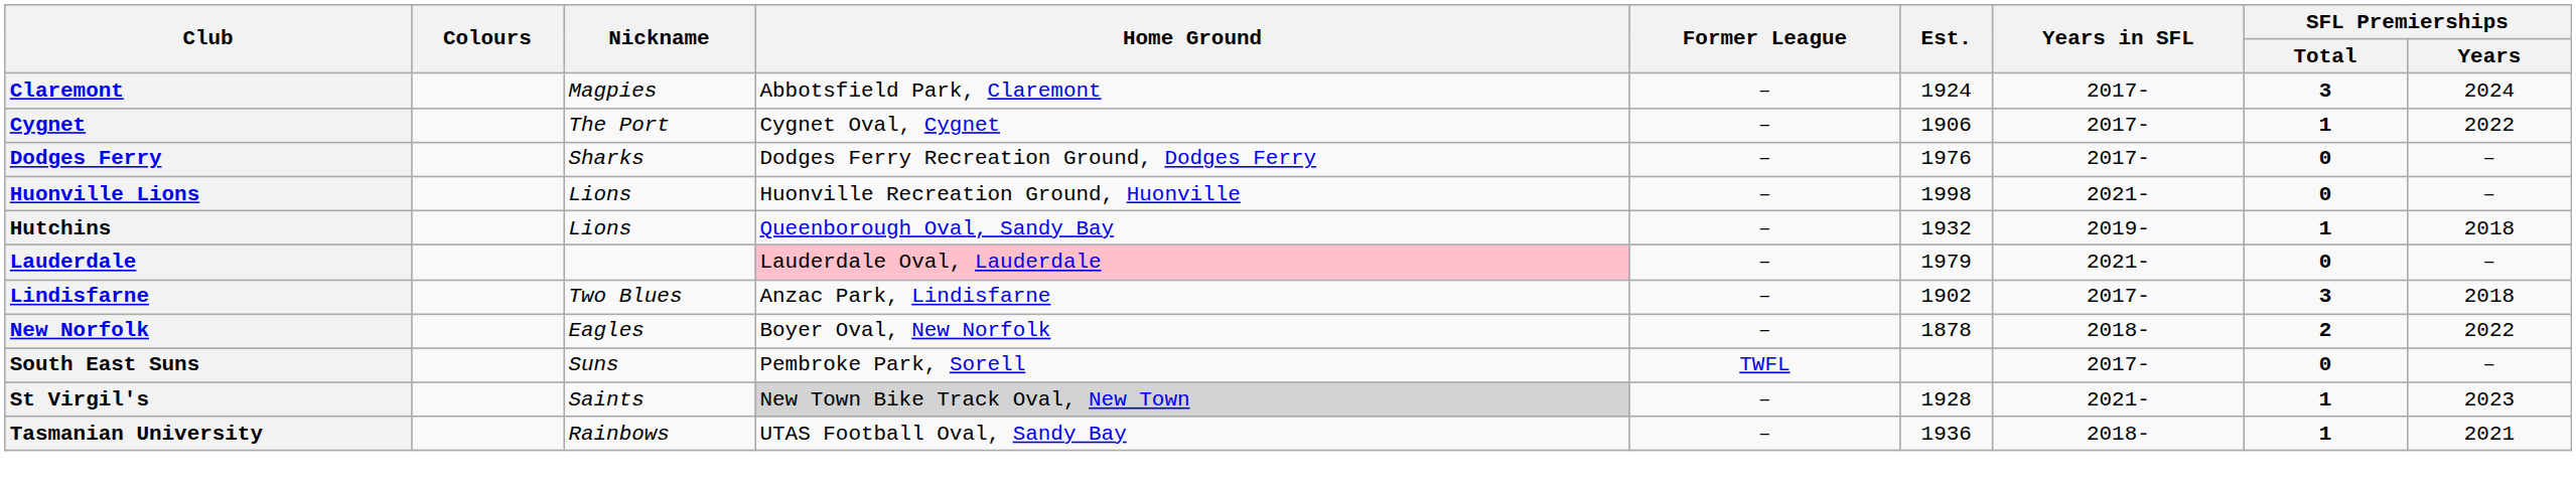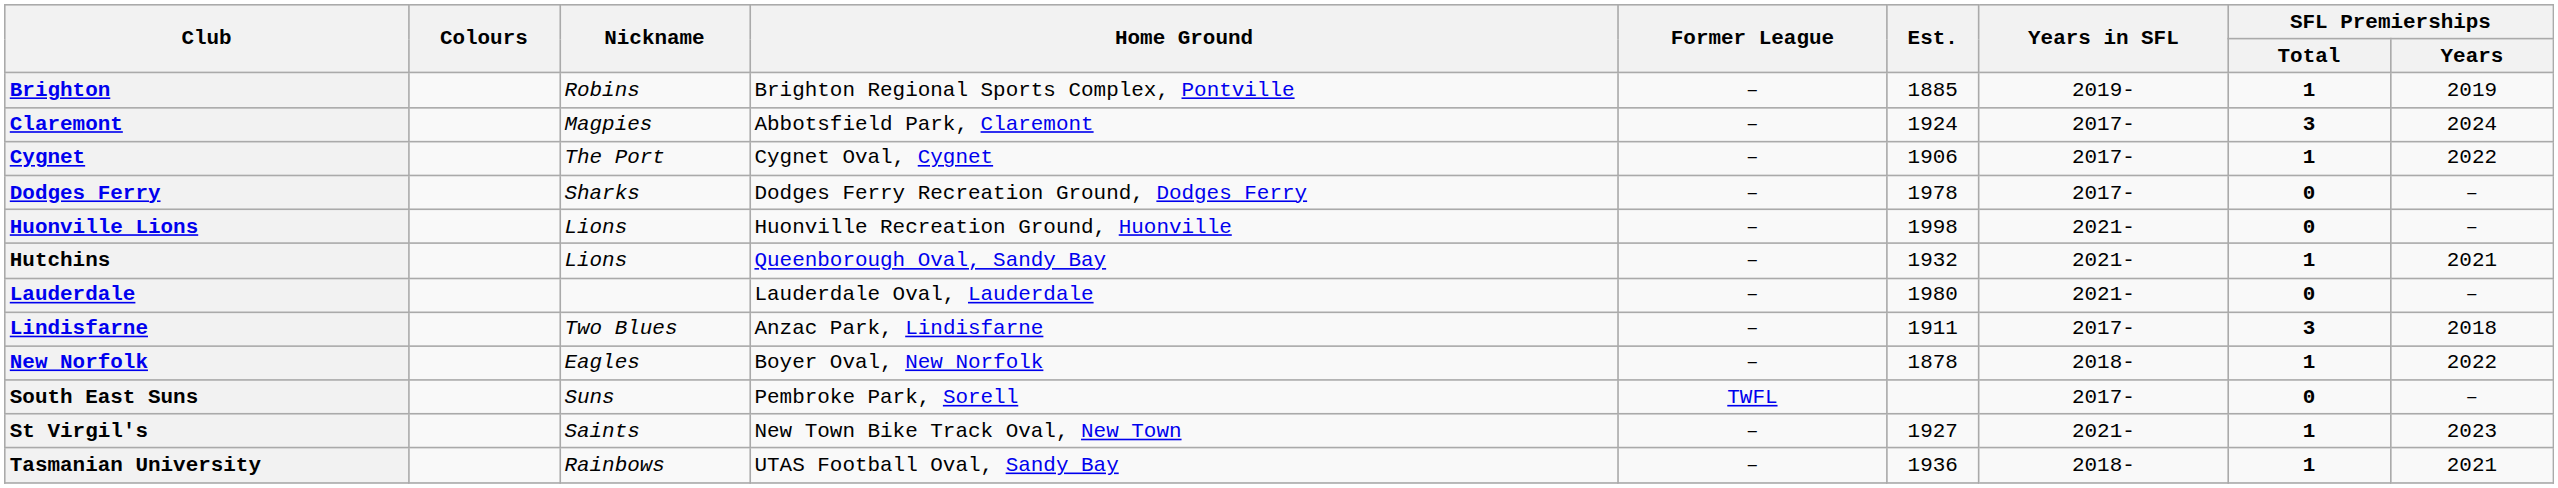 <table class="wikitable sortable" style="text-align:center; width:100%">
 <tr>
 <th rowspan="2">Club</th>
 <th rowspan="2">Colours</th>
 <th rowspan="2">Nickname</th>
 <th rowspan="2">Home Ground</th>
 <th rowspan="2">Former League</th>
 <th rowspan="2">Est.</th>
 <th rowspan="2">Years in SFL</th>
 <th colspan="2">SFL Premierships</th>
 </tr>
 <tr>
 <th>Total</th>
 <th>Years</th>
+</tr>
+<tr>
+<th style="text-align:left"><a href='#'>Brighton</a></th>
+<td></td>
+<td align="left"><em>Robins</em></td>
+<td align="left">Brighton Regional Sports Complex, <a href='#'>Pontville</a></td>
+<td>–</td>
+<td>1885</td>
+<td>2019-</td>
+<td><strong>1</strong></td>
+<td>2019</td>
 </tr>
 <tr>
 <th style="text-align:left"><a href='#'>Claremont</a></th>
 <td></td>
 <td align="left"><em>Magpies</em></td>
 <td align="left">Abbotsfield Park, <a href='#'>Claremont</a></td>
 <td>–</td>
 <td align="center">1924</td>
 <td align="center">2017-</td>
 <td align="center"><strong>3</strong></td>
 <td>2024</td>
 </tr>
 <tr>
 <th style="text-align:left"><a href='#'>Cygnet</a></th>
 <td></td>
 <td align="left"><em>The Port</em></td>
 <td align="left">Cygnet Oval, <a href='#'>Cygnet</a></td>
 <td>–</td>
 <td align="center">1906</td>
 <td align="center">2017-</td>
 <td align="center"><strong>1</strong></td>
 <td>2022</td>
 </tr>
 <tr>
 <th style="text-align:left"><a href='#'>Dodges Ferry</a></th>
 <td></td>
 <td align="left"><em>Sharks</em></td>
 <td align="left">Dodges Ferry Recreation Ground, <a href='#'>Dodges Ferry</a></td>
 <td>–</td>
-<td align="center">1976</td>
+<td align="center">1978</td>
 <td align="center">2017-</td>
 <td align="center"><strong>0</strong></td>
 <td>–</td>
 </tr>
 <tr>
 <th style="text-align:left"><a href='#'>Huonville Lions</a></th>
 <td></td>
 <td align="left"><em>Lions</em></td>
 <td align="left">Huonville Recreation Ground, <a href='#'>Huonville</a></td>
 <td>–</td>
 <td align="center">1998</td>
 <td align="center">2021-</td>
 <td align="center"><strong>0</strong></td>
 <td>–</td>
 </tr>
 <tr>
 <th style="text-align:left">Hutchins</th>
 <td></td>
 <td align="left"><em>Lions</em></td>
 <td align="left"><a href='#'>Queenborough Oval, Sandy Bay</a></td>
 <td>–</td>
 <td>1932</td>
-<td>2019-</td>
+<td>2021-</td>
 <td><strong>1</strong></td>
-<td>2018</td>
+<td>2021</td>
 </tr>
 <tr>
 <th style="text-align:left"><a href='#'>Lauderdale</a></th>
 <td></td>
 <td align="left"><em></em></td>
-<td align="left" style="background: pink;">Lauderdale Oval, <a href='#'>Lauderdale</a></td>
+<td align="left">Lauderdale Oval, <a href='#'>Lauderdale</a></td>
 <td>–</td>
-<td align="center">1979</td>
+<td align="center">1980</td>
 <td>2021-</td>
 <td align="center"><strong>0</strong></td>
 <td>–</td>
 </tr>
 <tr>
 <th style="text-align:left"><a href='#'>Lindisfarne</a></th>
 <td></td>
 <td align="left"><em>Two Blues</em></td>
 <td align="left">Anzac Park, <a href='#'>Lindisfarne</a></td>
 <td>–</td>
-<td align="center">1902</td>
+<td align="center">1911</td>
 <td align="center">2017-</td>
 <td align="center"><strong>3</strong></td>
 <td>2018</td>
 </tr>
 <tr>
 <th style="text-align:left"><a href='#'>New Norfolk</a></th>
 <td></td>
 <td align="left"><em>Eagles</em></td>
 <td align="left">Boyer Oval, <a href='#'>New Norfolk</a></td>
 <td>–</td>
 <td align="center">1878</td>
 <td align="center">2018-</td>
-<td align="center"><strong>2</strong></td>
+<td align="center"><strong>1</strong></td>
 <td>2022</td>
 </tr>
 <tr>
 <th style="text-align:left">South East Suns</th>
 <td></td>
 <td align="left"><em>Suns</em></td>
 <td align="left">Pembroke Park, <a href='#'>Sorell</a></td>
 <td><a href='#'>TWFL</a></td>
 <td align="center"></td>
 <td align="center">2017-</td>
 <td align="center"><strong>0</strong></td>
 <td>–</td>
 </tr>
 <tr>
 <th style="text-align:left">St Virgil's</th>
 <td></td>
 <td align="left"><em>Saints</em></td>
-<td align="left" style="background: lightgrey;">New Town Bike Track Oval, <a href='#'>New Town</a></td>
+<td align="left">New Town Bike Track Oval, <a href='#'>New Town</a></td>
 <td>–</td>
-<td>1928</td>
+<td>1927</td>
 <td>2021-</td>
 <td><strong>1</strong></td>
 <td>2023</td>
 </tr>
 <tr>
 <th style="text-align:left">Tasmanian University</th>
 <td></td>
 <td align="left"><em>Rainbows</em></td>
 <td align="left">UTAS Football Oval, <a href='#'>Sandy Bay</a></td>
 <td>–</td>
 <td>1936</td>
 <td align="center">2018-</td>
 <td><strong>1</strong></td>
 <td>2021</td>
 </tr>
 </table>
